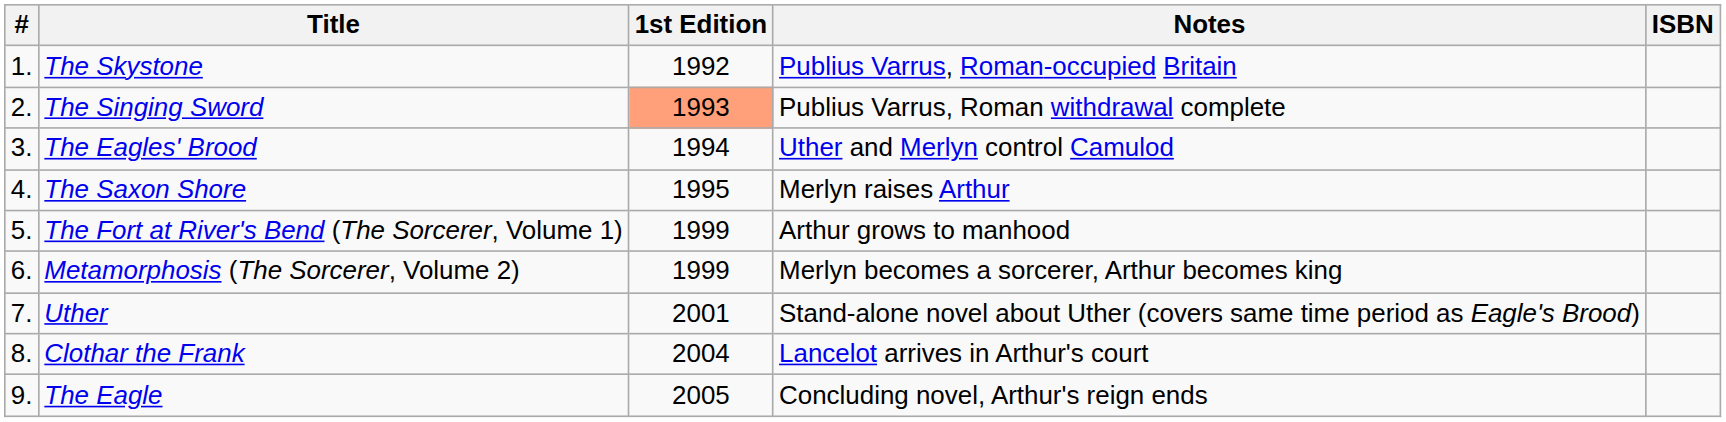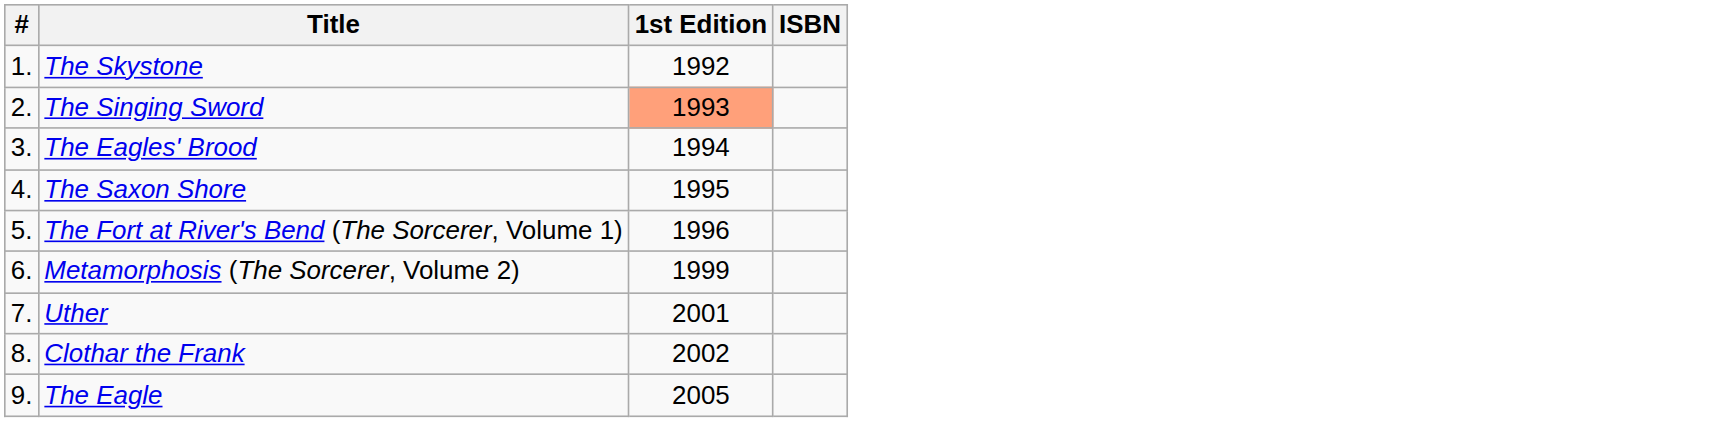 <table class="wikitable">
 <tr>
 <th>#</th>
 <th>Title</th>
 <th>1st Edition</th>
-<th>Notes</th>
 <th>ISBN</th>
 </tr>
 <tr>
 <td align="right">1.</td>
 <td><em><a href='#'>The Skystone</a></em></td>
 <td align="center">1992</td>
-<td><a href='#'>Publius Varrus</a>, <a href='#'>Roman</a><a href='#'>-occupied</a> <a href='#'>Britain</a></td>
 <td></td>
 </tr>
 <tr>
 <td align="right">2.</td>
 <td><em><a href='#'>The Singing Sword</a></em></td>
 <td align="center" style="background: lightsalmon;">1993</td>
-<td>Publius Varrus, Roman <a href='#'>withdrawal</a> complete</td>
 <td></td>
 </tr>
 <tr>
 <td align="right">3.</td>
 <td><em><a href='#'>The Eagles' Brood</a></em></td>
 <td align="center">1994</td>
-<td><a href='#'>Uther</a> and <a href='#'>Merlyn</a> control <a href='#'>Camulod</a></td>
 <td></td>
 </tr>
 <tr>
 <td align="right">4.</td>
 <td><em><a href='#'>The Saxon Shore</a></em></td>
 <td align="center">1995</td>
-<td>Merlyn raises <a href='#'>Arthur</a></td>
 <td></td>
 </tr>
 <tr>
 <td align="right">5.</td>
 <td><em><a href='#'>The Fort at River's Bend</a></em> (<em>The Sorcerer</em>, Volume 1)</td>
-<td align="center">1999</td>
-<td>Arthur grows to manhood</td>
+<td align="center">1996</td>
 <td></td>
 </tr>
 <tr>
 <td align="right">6.</td>
 <td><em><a href='#'>Metamorphosis</a></em> (<em>The Sorcerer</em>, Volume 2)</td>
 <td align="center">1999</td>
-<td>Merlyn becomes a sorcerer, Arthur becomes king</td>
 <td></td>
 </tr>
 <tr>
 <td align="right">7.</td>
 <td><em><a href='#'>Uther</a></em></td>
 <td align="center">2001</td>
-<td>Stand-alone novel about Uther (covers same time period as <em>Eagle's Brood</em>)</td>
 <td></td>
 </tr>
 <tr>
 <td align="right">8.</td>
 <td><em><a href='#'>Clothar the Frank</a></em></td>
-<td align="center">2004</td>
-<td><a href='#'>Lancelot</a> arrives in Arthur's court</td>
+<td align="center">2002</td>
 <td></td>
 </tr>
 <tr>
 <td align="right">9.</td>
 <td><em><a href='#'>The Eagle</a></em></td>
 <td align="center">2005</td>
-<td>Concluding novel, Arthur's reign ends</td>
 <td></td>
 </tr>
 </table>
